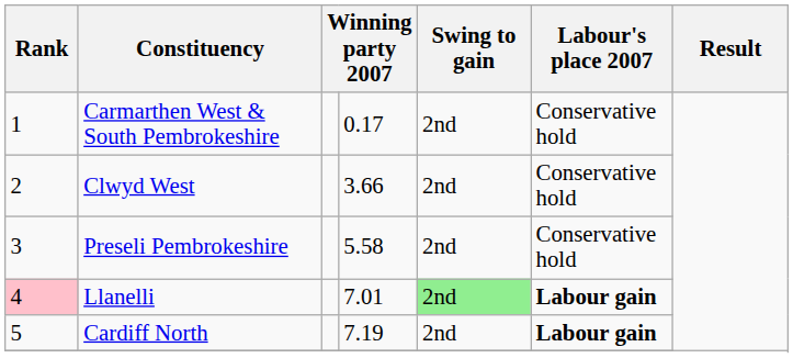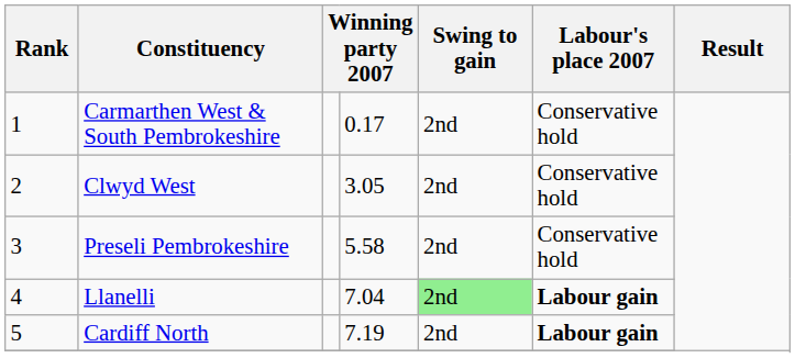 <table class="wikitable" style="width:550px">
 <tr>
 <th rowspan=1 width="50px">Rank</th>
 <th rowspan=1 width="225px">Constituency</th>
 <th colspan=2 width="175px">Winning party 2007</th>
 <th rowspan=1 width="100px">Swing to gain</th>
 <th rowspan=1 width="100px">Labour's place 2007</th>
 <th rowspan=1 width="100px">Result</th>
 </tr>
 <tr>
 <td>1</td>
 <td><a href='#'>Carmarthen West & South Pembrokeshire</a></td>
 <td></td>
 <td>0.17</td>
 <td>2nd</td>
 <td>Conservative hold</td>
 </tr>
 <tr>
 <td>2</td>
 <td><a href='#'>Clwyd West</a></td>
 <td></td>
-<td>3.66</td>
+<td>3.05</td>
 <td>2nd</td>
 <td>Conservative hold</td>
 </tr>
 <tr>
 <td>3</td>
 <td><a href='#'>Preseli Pembrokeshire</a></td>
 <td></td>
 <td>5.58</td>
 <td>2nd</td>
 <td>Conservative hold</td>
 </tr>
 <tr>
-<td style="background: pink;">4</td>
+<td>4</td>
 <td><a href='#'>Llanelli</a></td>
 <td></td>
-<td>7.01</td>
+<td>7.04</td>
 <td style="background: lightgreen;">2nd</td>
 <td><strong>Labour gain</strong></td>
 </tr>
 <tr>
 <td>5</td>
 <td><a href='#'>Cardiff North</a></td>
 <td></td>
 <td>7.19</td>
 <td>2nd</td>
 <td><strong>Labour gain</strong></td>
 </tr>
 <tr>
 </tr>
 </table>
